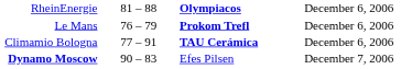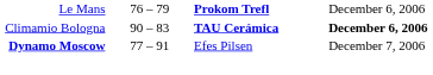 <table style="text-align:center">
 <tr>
 <th width=160></th>
 <th width=100></th>
 <th width=160></th>
 <th width=200></th>
-</tr>
-<tr>
-<td align=right><a href='#'>RheinEnergie</a> </td>
-<td>81 – 88</td>
-<td align=left> <strong><a href='#'>Olympiacos</a></strong></td>
-<td align=left>December 6, 2006</td>
 </tr>
 <tr>
 <td align=right><a href='#'>Le Mans</a> </td>
 <td>76 – 79</td>
 <td align=left> <strong><a href='#'>Prokom Trefl</a></strong></td>
 <td align=left>December 6, 2006</td>
 </tr>
 <tr>
 <td align=right><a href='#'>Climamio Bologna</a> </td>
-<td>77 – 91</td>
+<td>90 – 83</td>
 <td align=left> <strong><a href='#'>TAU Cerámica</a></strong></td>
-<td align=left>December 6, 2006</td>
+<td align=left><strong>December 6, 2006</strong></td>
 </tr>
 <tr>
 <td align=right><strong><a href='#'>Dynamo Moscow</a></strong> </td>
-<td>90 – 83</td>
+<td>77 – 91</td>
 <td align=left> <a href='#'>Efes Pilsen</a></td>
 <td align=left>December 7, 2006</td>
 </tr>
 </table>
